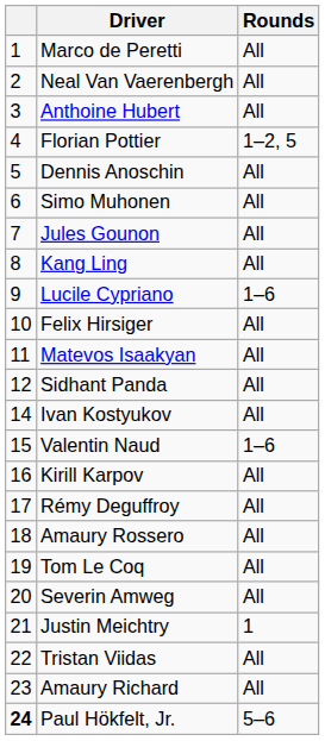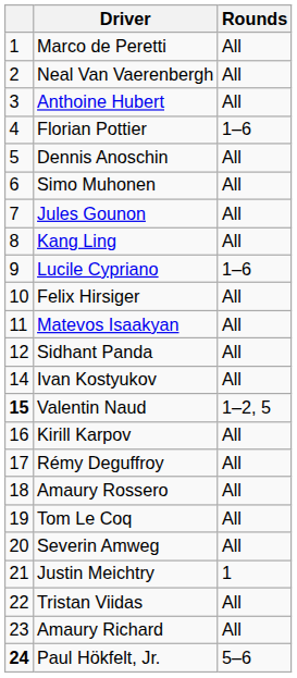 <table class="wikitable" style="font-size: 85%;">
 <tr>
 <th></th>
 <th>Driver</th>
 <th>Rounds</th>
 </tr>
 <tr>
 <td>1</td>
 <td> Marco de Peretti</td>
 <td>All</td>
 </tr>
 <tr>
 <td>2</td>
 <td> Neal Van Vaerenbergh</td>
 <td>All</td>
 </tr>
 <tr>
 <td>3</td>
 <td> <a href='#'>Anthoine Hubert</a></td>
 <td>All</td>
 </tr>
 <tr>
 <td>4</td>
 <td> Florian Pottier</td>
-<td>1–2, 5</td>
+<td>1–6</td>
 </tr>
 <tr>
 <td>5</td>
 <td> Dennis Anoschin</td>
 <td>All</td>
 </tr>
 <tr>
 <td>6</td>
 <td> Simo Muhonen</td>
 <td>All</td>
 </tr>
 <tr>
 <td>7</td>
 <td> <a href='#'>Jules Gounon</a></td>
 <td>All</td>
 </tr>
 <tr>
 <td>8</td>
 <td> <a href='#'>Kang Ling</a></td>
 <td>All</td>
 </tr>
 <tr>
 <td>9</td>
 <td> <a href='#'>Lucile Cypriano</a></td>
 <td>1–6</td>
 </tr>
 <tr>
 <td>10</td>
 <td> Felix Hirsiger</td>
 <td>All</td>
 </tr>
 <tr>
 <td>11</td>
 <td> <a href='#'>Matevos Isaakyan</a></td>
 <td>All</td>
 </tr>
 <tr>
 <td>12</td>
 <td> Sidhant Panda</td>
 <td>All</td>
 </tr>
 <tr>
 <td>14</td>
 <td> Ivan Kostyukov</td>
 <td>All</td>
 </tr>
 <tr>
-<td>15</td>
+<td><strong>15</strong></td>
 <td> Valentin Naud</td>
-<td>1–6</td>
+<td>1–2, 5</td>
 </tr>
 <tr>
 <td>16</td>
 <td> Kirill Karpov</td>
 <td>All</td>
 </tr>
 <tr>
 <td>17</td>
 <td> Rémy Deguffroy</td>
 <td>All</td>
 </tr>
 <tr>
 <td>18</td>
 <td> Amaury Rossero</td>
 <td>All</td>
 </tr>
 <tr>
 <td>19</td>
 <td> Tom Le Coq</td>
 <td>All</td>
 </tr>
 <tr>
 <td>20</td>
 <td> Severin Amweg</td>
 <td>All</td>
 </tr>
 <tr>
 <td>21</td>
 <td> Justin Meichtry</td>
 <td>1</td>
 </tr>
 <tr>
 <td>22</td>
 <td> Tristan Viidas</td>
 <td>All</td>
 </tr>
 <tr>
 <td>23</td>
 <td> Amaury Richard</td>
 <td>All</td>
 </tr>
 <tr>
 <td><strong>24</strong></td>
 <td> Paul Hökfelt, Jr.</td>
 <td>5–6</td>
 </tr>
 </table>
